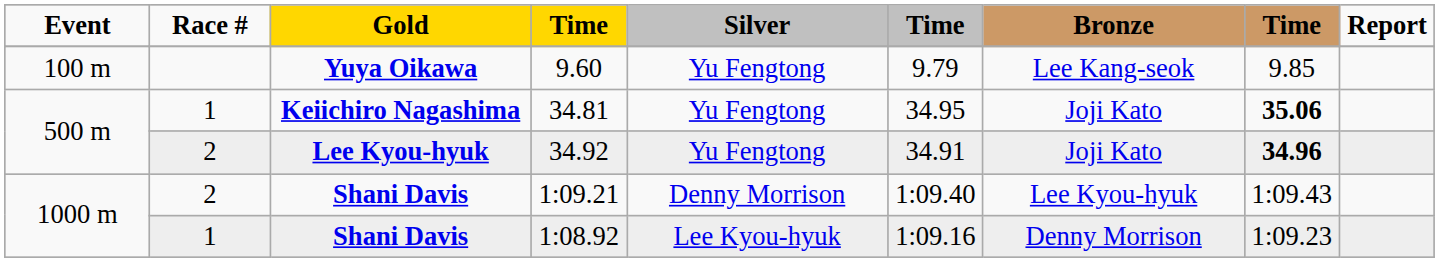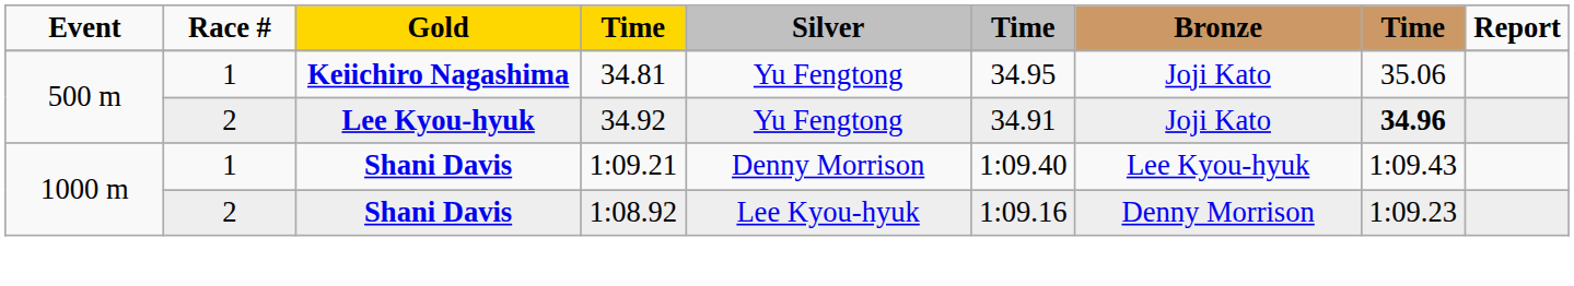 <table class="wikitable">
 <tr>
 <td width="80" align="center"><strong>Event</strong></td>
 <td width="65" align="center"><strong>Race #</strong></td>
 <td width="150" bgcolor="gold" align="center"><strong>Gold</strong></td>
 <td width="50" bgcolor="gold" align="center"><strong>Time</strong></td>
 <td width="150" bgcolor="silver" align="center"><strong>Silver</strong></td>
 <td width="50" bgcolor="silver" align="center"><strong>Time</strong></td>
 <td width="150" bgcolor="#CC9966" align="center"><strong>Bronze</strong></td>
 <td width="50" bgcolor="#CC9966" align="center"><strong>Time</strong></td>
 <td width="50" align="center"><strong>Report</strong></td>
 </tr>
 <tr bgcolor="#cccccc">
 </tr>
 <tr>
-<td align="center">100 m</td>
-<td align="center"></td>
-<td align="center"><strong><a href='#'>Yuya Oikawa</a></strong><br><small></small></td>
-<td align="center">9.60</td>
-<td align="center"><a href='#'>Yu Fengtong</a><br><small></small></td>
-<td align="center">9.79</td>
-<td align="center"><a href='#'>Lee Kang-seok</a><br><small></small></td>
-<td align="center">9.85</td>
-<td align="center"></td>
-</tr>
-<tr>
 <td rowspan=2 align="center">500 m</td>
 <td align="center">1</td>
 <td align="center"><strong><a href='#'>Keiichiro Nagashima</a></strong><br><small></small></td>
 <td align="center">34.81</td>
 <td align="center"><a href='#'>Yu Fengtong</a><br><small></small></td>
 <td align="center">34.95</td>
 <td align="center"><a href='#'>Joji Kato</a><br><small></small></td>
-<td align="center"><strong>35.06</strong></td>
+<td align="center">35.06</td>
 <td align="center"></td>
 </tr>
 <tr bgcolor="#eeeeee">
 <td align="center">2</td>
 <td align="center"><strong><a href='#'>Lee Kyou-hyuk</a></strong><br><small></small></td>
 <td align="center">34.92</td>
 <td align="center"><a href='#'>Yu Fengtong</a><br><small></small></td>
 <td align="center">34.91</td>
 <td align="center"><a href='#'>Joji Kato</a><br><small></small></td>
 <td align="center"><strong>34.96</strong></td>
 <td align="center"></td>
 </tr>
 <tr>
 <td rowspan=2 align="center">1000 m</td>
-<td align="center">2</td>
+<td align="center">1</td>
 <td align="center"><strong><a href='#'>Shani Davis</a></strong><br><small></small></td>
 <td align="center">1:09.21</td>
 <td align="center"><a href='#'>Denny Morrison</a><br><small></small></td>
 <td align="center">1:09.40</td>
 <td align="center"><a href='#'>Lee Kyou-hyuk</a><br><small></small></td>
 <td align="center">1:09.43</td>
 <td align="center"></td>
 </tr>
 <tr bgcolor="#eeeeee">
-<td align="center">1</td>
+<td align="center">2</td>
 <td align="center"><strong><a href='#'>Shani Davis</a></strong><br><small></small></td>
 <td align="center">1:08.92</td>
 <td align="center"><a href='#'>Lee Kyou-hyuk</a><br><small></small></td>
 <td align="center">1:09.16</td>
 <td align="center"><a href='#'>Denny Morrison</a><br><small></small></td>
 <td align="center">1:09.23</td>
 <td align="center"></td>
 </tr>
 </table>
